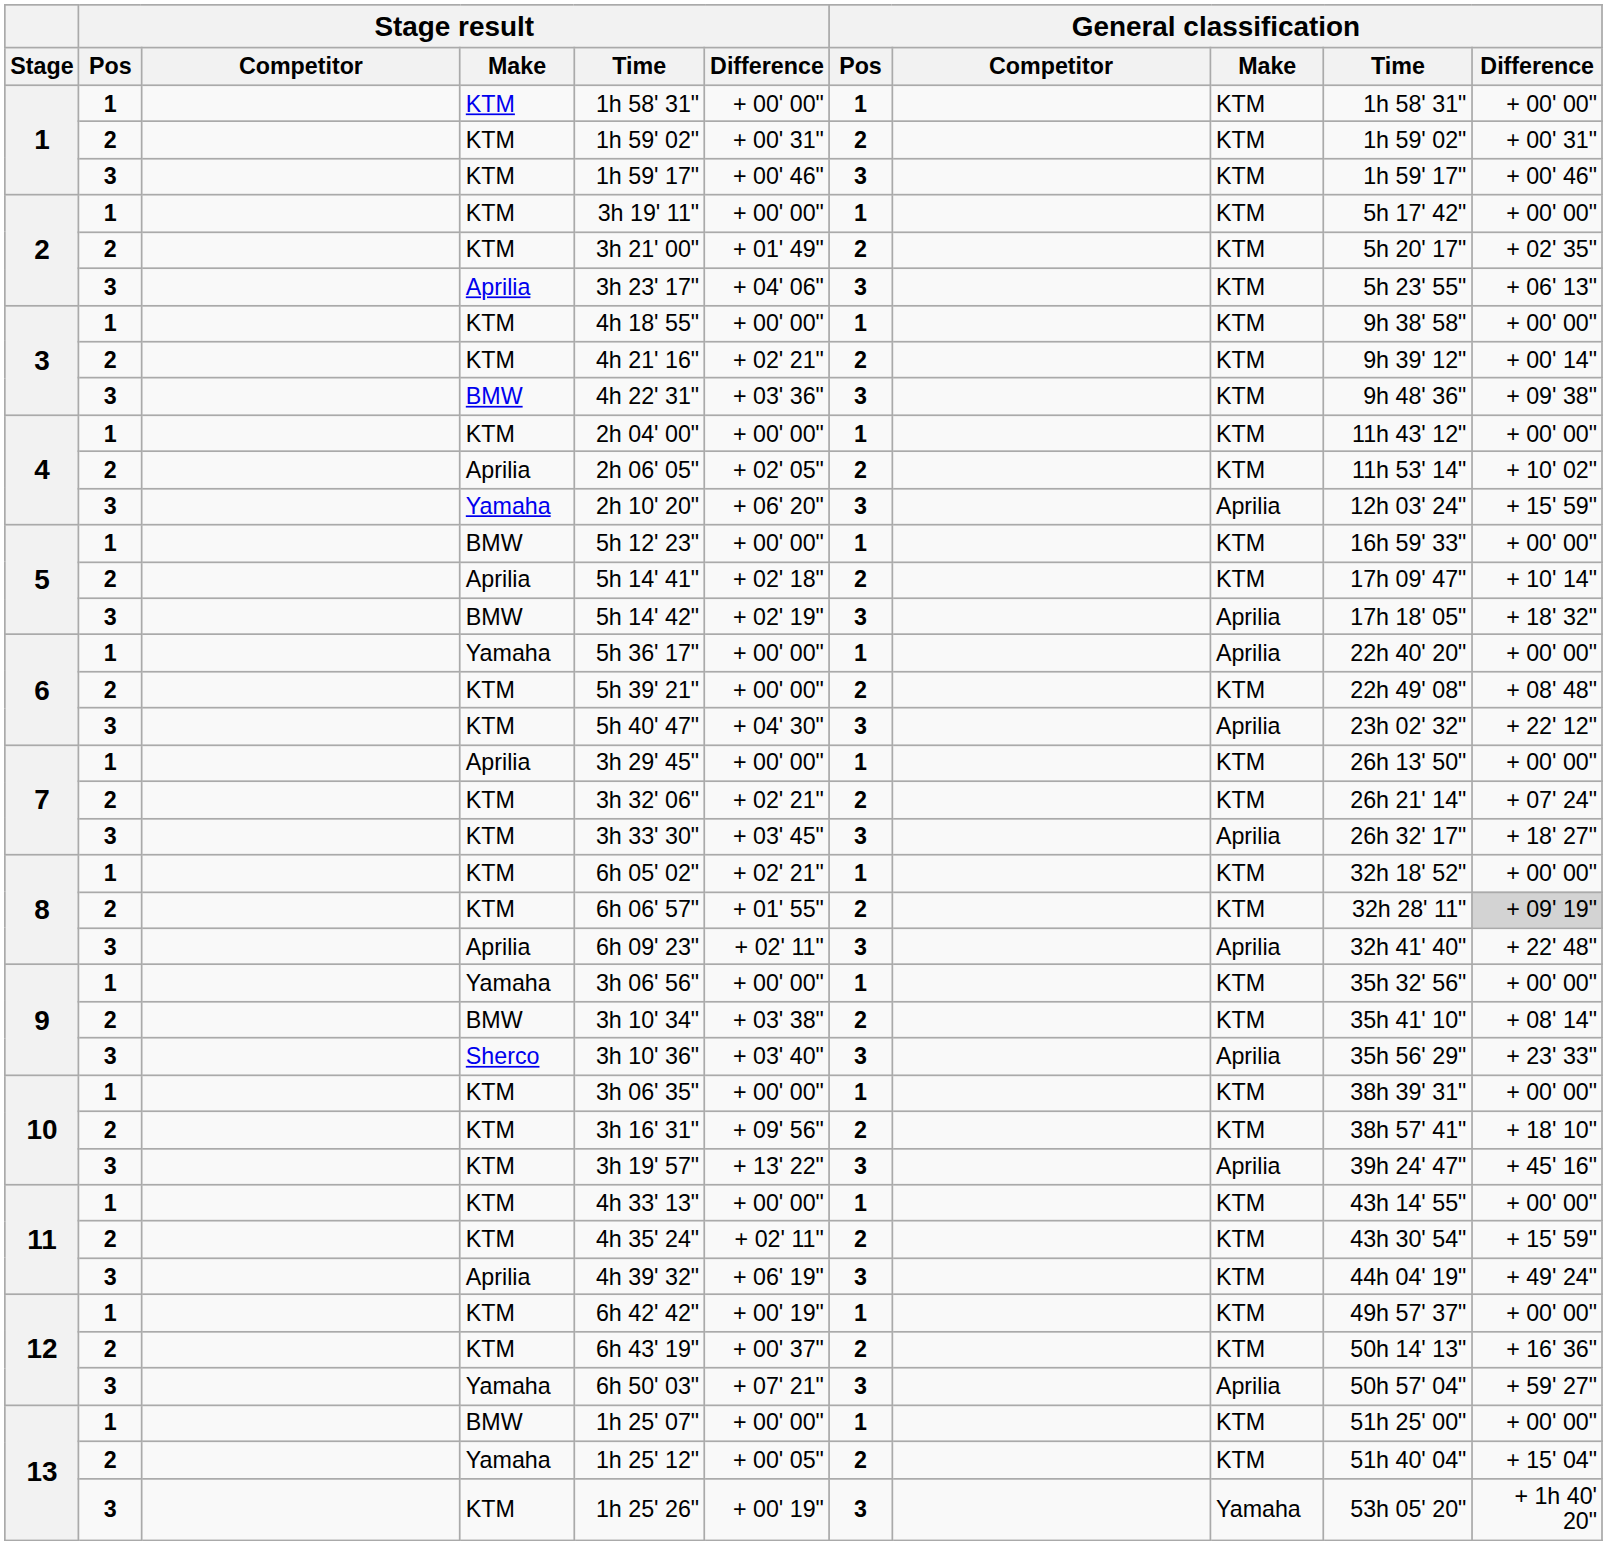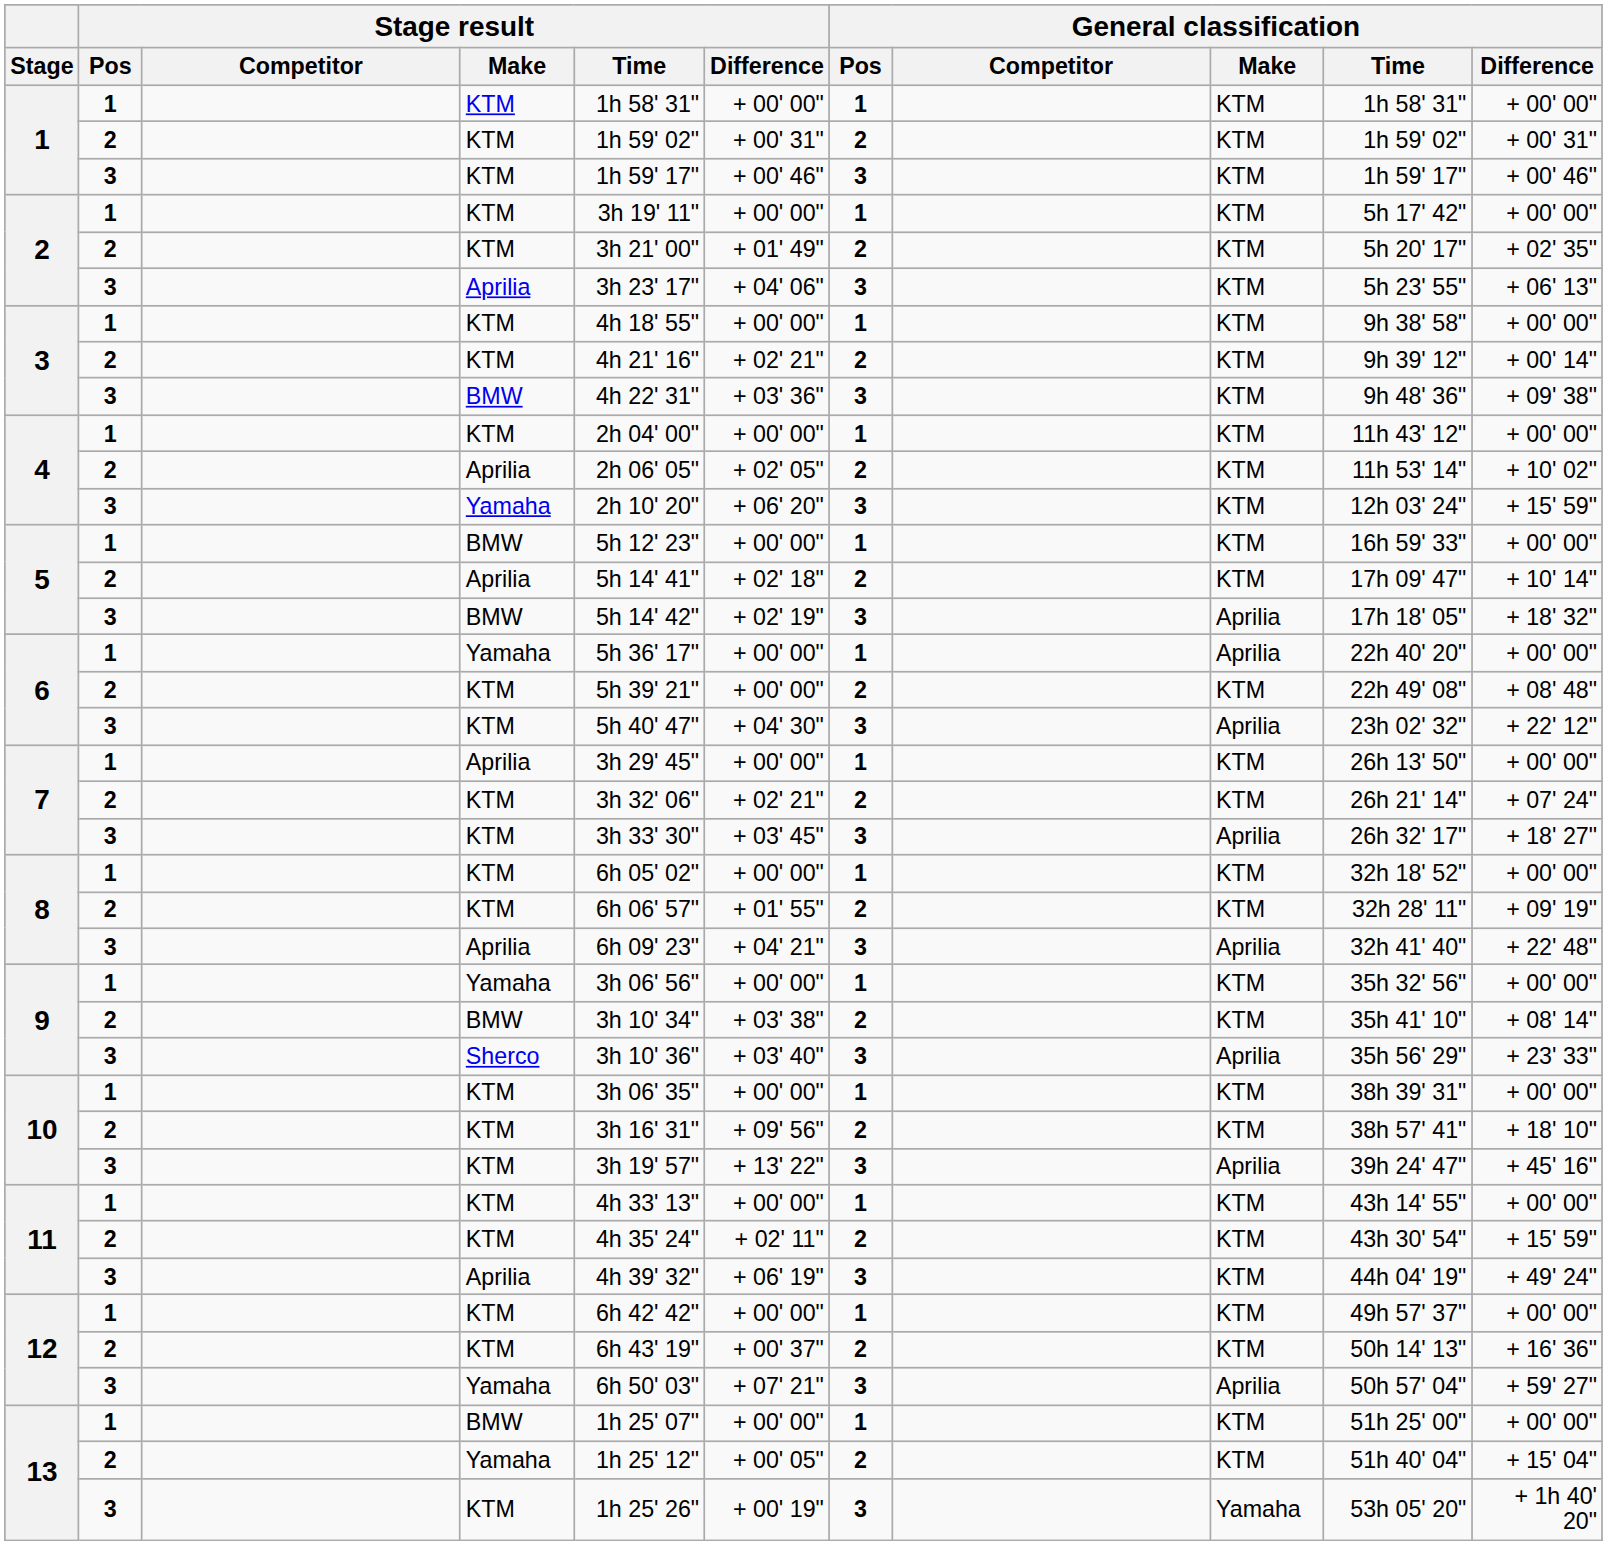 <table class="wikitable" style="font-size:85%;">
 <tr>
 <th></th>
 <th colspan=5><big>Stage result </big></th>
 <th colspan=5><big>General classification</big></th>
 </tr>
 <tr>
 <th width="35px">Stage</th>
 <th width="30px">Pos</th>
 <th width="180px">Competitor</th>
 <th width="60px">Make</th>
 <th width="70px">Time</th>
 <th width="60px">Difference</th>
 <th width="30px">Pos</th>
 <th width="180px">Competitor</th>
 <th width="60px">Make</th>
 <th width="80px">Time</th>
 <th width="70px">Difference</th>
 </tr>
 <tr>
 <th rowspan=3><big>1</big></th>
 <td align="center"><strong>1</strong></td>
 <td></td>
 <td><a href='#'>KTM</a></td>
 <td align="right">1h 58' 31"</td>
 <td align="right">+ 00' 00"</td>
 <td align="center"><strong>1</strong></td>
 <td></td>
 <td>KTM</td>
 <td align="right">1h 58' 31"</td>
 <td align="right">+ 00' 00"</td>
 </tr>
 <tr>
 <td align="center"><strong>2</strong></td>
 <td></td>
 <td>KTM</td>
 <td align="right">1h 59' 02"</td>
 <td align="right">+ 00' 31"</td>
 <td align="center"><strong>2</strong></td>
 <td></td>
 <td>KTM</td>
 <td align="right">1h 59' 02"</td>
 <td align="right">+ 00' 31"</td>
 </tr>
 <tr>
 <td align="center"><strong>3</strong></td>
 <td></td>
 <td>KTM</td>
 <td align="right">1h 59' 17"</td>
 <td align="right">+ 00' 46"</td>
 <td align="center"><strong>3</strong></td>
 <td></td>
 <td>KTM</td>
 <td align="right">1h 59' 17"</td>
 <td align="right">+ 00' 46"</td>
 </tr>
 <tr>
 <th rowspan=3><big>2</big></th>
 <td align="center"><strong>1</strong></td>
 <td></td>
 <td>KTM</td>
 <td align="right">3h 19' 11"</td>
 <td align="right">+ 00' 00"</td>
 <td align="center"><strong>1</strong></td>
 <td></td>
 <td>KTM</td>
 <td align="right">5h 17' 42"</td>
 <td align="right">+ 00' 00"</td>
 </tr>
 <tr>
 <td align="center"><strong>2</strong></td>
 <td></td>
 <td>KTM</td>
 <td align="right">3h 21' 00"</td>
 <td align="right">+ 01' 49"</td>
 <td align="center"><strong>2</strong></td>
 <td></td>
 <td>KTM</td>
 <td align="right">5h 20' 17"</td>
 <td align="right">+ 02' 35"</td>
 </tr>
 <tr>
 <td align="center"><strong>3</strong></td>
 <td></td>
 <td><a href='#'>Aprilia</a></td>
 <td align="right">3h 23' 17"</td>
 <td align="right">+ 04' 06"</td>
 <td align="center"><strong>3</strong></td>
 <td></td>
 <td>KTM</td>
 <td align="right">5h 23' 55"</td>
 <td align="right">+ 06' 13"</td>
 </tr>
 <tr>
 <th rowspan=3><big>3</big></th>
 <td align="center"><strong>1</strong></td>
 <td></td>
 <td>KTM</td>
 <td align="right">4h 18' 55"</td>
 <td align="right">+ 00' 00"</td>
 <td align="center"><strong>1</strong></td>
 <td></td>
 <td>KTM</td>
 <td align="right">9h 38' 58"</td>
 <td align="right">+ 00' 00"</td>
 </tr>
 <tr>
 <td align="center"><strong>2</strong></td>
 <td></td>
 <td>KTM</td>
 <td align="right">4h 21' 16"</td>
 <td align="right">+ 02' 21"</td>
 <td align="center"><strong>2</strong></td>
 <td></td>
 <td>KTM</td>
 <td align="right">9h 39' 12"</td>
 <td align="right">+ 00' 14"</td>
 </tr>
 <tr>
 <td align="center"><strong>3</strong></td>
 <td></td>
 <td><a href='#'>BMW</a></td>
 <td align="right">4h 22' 31"</td>
 <td align="right">+ 03' 36"</td>
 <td align="center"><strong>3</strong></td>
 <td></td>
 <td>KTM</td>
 <td align="right">9h 48' 36"</td>
 <td align="right">+ 09' 38"</td>
 </tr>
 <tr>
 <th rowspan=3><big>4</big></th>
 <td align="center"><strong>1</strong></td>
 <td></td>
 <td>KTM</td>
 <td align="right">2h 04' 00"</td>
 <td align="right">+ 00' 00"</td>
 <td align="center"><strong>1</strong></td>
 <td></td>
 <td>KTM</td>
 <td align="right">11h 43' 12"</td>
 <td align="right">+ 00' 00"</td>
 </tr>
 <tr>
 <td align="center"><strong>2</strong></td>
 <td></td>
 <td>Aprilia</td>
 <td align="right">2h 06' 05"</td>
 <td align="right">+ 02' 05"</td>
 <td align="center"><strong>2</strong></td>
 <td></td>
 <td>KTM</td>
 <td align="right">11h 53' 14"</td>
 <td align="right">+ 10' 02"</td>
 </tr>
 <tr>
 <td align="center"><strong>3</strong></td>
 <td></td>
 <td><a href='#'>Yamaha</a></td>
 <td align="right">2h 10' 20"</td>
 <td align="right">+ 06' 20"</td>
 <td align="center"><strong>3</strong></td>
 <td></td>
-<td>Aprilia</td>
+<td>KTM</td>
 <td align="right">12h 03' 24"</td>
 <td align="right">+ 15' 59"</td>
 </tr>
 <tr>
 <th rowspan=3><big>5</big></th>
 <td align="center"><strong>1</strong></td>
 <td></td>
 <td>BMW</td>
 <td align="right">5h 12' 23"</td>
 <td align="right">+ 00' 00"</td>
 <td align="center"><strong>1</strong></td>
 <td></td>
 <td>KTM</td>
 <td align="right">16h 59' 33"</td>
 <td align="right">+ 00' 00"</td>
 </tr>
 <tr>
 <td align="center"><strong>2</strong></td>
 <td></td>
 <td>Aprilia</td>
 <td align="right">5h 14' 41"</td>
 <td align="right">+ 02' 18"</td>
 <td align="center"><strong>2</strong></td>
 <td></td>
 <td>KTM</td>
 <td align="right">17h 09' 47"</td>
 <td align="right">+ 10' 14"</td>
 </tr>
 <tr>
 <td align="center"><strong>3</strong></td>
 <td></td>
 <td>BMW</td>
 <td align="right">5h 14' 42"</td>
 <td align="right">+ 02' 19"</td>
 <td align="center"><strong>3</strong></td>
 <td></td>
 <td>Aprilia</td>
 <td align="right">17h 18' 05"</td>
 <td align="right">+ 18' 32"</td>
 </tr>
 <tr>
 <th rowspan=3><big>6</big></th>
 <td align="center"><strong>1</strong></td>
 <td></td>
 <td>Yamaha</td>
 <td align="right">5h 36' 17"</td>
 <td align="right">+ 00' 00"</td>
 <td align="center"><strong>1</strong></td>
 <td></td>
 <td>Aprilia</td>
 <td align="right">22h 40' 20"</td>
 <td align="right">+ 00' 00"</td>
 </tr>
 <tr>
 <td align="center"><strong>2</strong></td>
 <td></td>
 <td>KTM</td>
 <td align="right">5h 39' 21"</td>
 <td align="right">+ 00' 00"</td>
 <td align="center"><strong>2</strong></td>
 <td></td>
 <td>KTM</td>
 <td align="right">22h 49' 08"</td>
 <td align="right">+ 08' 48"</td>
 </tr>
 <tr>
 <td align="center"><strong>3</strong></td>
 <td></td>
 <td>KTM</td>
 <td align="right">5h 40' 47"</td>
 <td align="right">+ 04' 30"</td>
 <td align="center"><strong>3</strong></td>
 <td></td>
 <td>Aprilia</td>
 <td align="right">23h 02' 32"</td>
 <td align="right">+ 22' 12"</td>
 </tr>
 <tr>
 <th rowspan=3><big>7</big></th>
 <td align="center"><strong>1</strong></td>
 <td></td>
 <td>Aprilia</td>
 <td align="right">3h 29' 45"</td>
 <td align="right">+ 00' 00"</td>
 <td align="center"><strong>1</strong></td>
 <td></td>
 <td>KTM</td>
 <td align="right">26h 13' 50"</td>
 <td align="right">+ 00' 00"</td>
 </tr>
 <tr>
 <td align="center"><strong>2</strong></td>
 <td></td>
 <td>KTM</td>
 <td align="right">3h 32' 06"</td>
 <td align="right">+ 02' 21"</td>
 <td align="center"><strong>2</strong></td>
 <td></td>
 <td>KTM</td>
 <td align="right">26h 21' 14"</td>
 <td align="right">+ 07' 24"</td>
 </tr>
 <tr>
 <td align="center"><strong>3</strong></td>
 <td></td>
 <td>KTM</td>
 <td align="right">3h 33' 30"</td>
 <td align="right">+ 03' 45"</td>
 <td align="center"><strong>3</strong></td>
 <td></td>
 <td>Aprilia</td>
 <td align="right">26h 32' 17"</td>
 <td align="right">+ 18' 27"</td>
 </tr>
 <tr>
 <th rowspan=3><big>8</big></th>
 <td align="center"><strong>1</strong></td>
 <td></td>
 <td>KTM</td>
 <td align="right">6h 05' 02"</td>
-<td align="right">+ 02' 21"</td>
+<td align="right">+ 00' 00"</td>
 <td align="center"><strong>1</strong></td>
 <td></td>
 <td>KTM</td>
 <td align="right">32h 18' 52"</td>
 <td align="right">+ 00' 00"</td>
 </tr>
 <tr>
 <td align="center"><strong>2</strong></td>
 <td></td>
 <td>KTM</td>
 <td align="right">6h 06' 57"</td>
 <td align="right">+ 01' 55"</td>
 <td align="center"><strong>2</strong></td>
 <td></td>
 <td>KTM</td>
 <td align="right">32h 28' 11"</td>
-<td align="right" style="background: lightgrey;">+ 09' 19"</td>
+<td align="right">+ 09' 19"</td>
 </tr>
 <tr>
 <td align="center"><strong>3</strong></td>
 <td></td>
 <td>Aprilia</td>
 <td align="right">6h 09' 23"</td>
-<td align="right">+ 02' 11"</td>
+<td align="right">+ 04' 21"</td>
 <td align="center"><strong>3</strong></td>
 <td></td>
 <td>Aprilia</td>
 <td align="right">32h 41' 40"</td>
 <td align="right">+ 22' 48"</td>
 </tr>
 <tr>
 <th rowspan=3><big>9</big></th>
 <td align="center"><strong>1</strong></td>
 <td></td>
 <td>Yamaha</td>
 <td align="right">3h 06' 56"</td>
 <td align="right">+ 00' 00"</td>
 <td align="center"><strong>1</strong></td>
 <td></td>
 <td>KTM</td>
 <td align="right">35h 32' 56"</td>
 <td align="right">+ 00' 00"</td>
 </tr>
 <tr>
 <td align="center"><strong>2</strong></td>
 <td></td>
 <td>BMW</td>
 <td align="right">3h 10' 34"</td>
 <td align="right">+ 03' 38"</td>
 <td align="center"><strong>2</strong></td>
 <td></td>
 <td>KTM</td>
 <td align="right">35h 41' 10"</td>
 <td align="right">+ 08' 14"</td>
 </tr>
 <tr>
 <td align="center"><strong>3</strong></td>
 <td></td>
 <td><a href='#'>Sherco</a></td>
 <td align="right">3h 10' 36"</td>
 <td align="right">+ 03' 40"</td>
 <td align="center"><strong>3</strong></td>
 <td></td>
 <td>Aprilia</td>
 <td align="right">35h 56' 29"</td>
 <td align="right">+ 23' 33"</td>
 </tr>
 <tr>
 <th rowspan=3><big>10</big></th>
 <td align="center"><strong>1</strong></td>
 <td></td>
 <td>KTM</td>
 <td align="right">3h 06' 35"</td>
 <td align="right">+ 00' 00"</td>
 <td align="center"><strong>1</strong></td>
 <td></td>
 <td>KTM</td>
 <td align="right">38h 39' 31"</td>
 <td align="right">+ 00' 00"</td>
 </tr>
 <tr>
 <td align="center"><strong>2</strong></td>
 <td></td>
 <td>KTM</td>
 <td align="right">3h 16' 31"</td>
 <td align="right">+ 09' 56"</td>
 <td align="center"><strong>2</strong></td>
 <td></td>
 <td>KTM</td>
 <td align="right">38h 57' 41"</td>
 <td align="right">+ 18' 10"</td>
 </tr>
 <tr>
 <td align="center"><strong>3</strong></td>
 <td></td>
 <td>KTM</td>
 <td align="right">3h 19' 57"</td>
 <td align="right">+ 13' 22"</td>
 <td align="center"><strong>3</strong></td>
 <td></td>
 <td>Aprilia</td>
 <td align="right">39h 24' 47"</td>
 <td align="right">+ 45' 16"</td>
 </tr>
 <tr>
 <th rowspan=3><big>11</big></th>
 <td align="center"><strong>1</strong></td>
 <td></td>
 <td>KTM</td>
 <td align="right">4h 33' 13"</td>
 <td align="right">+ 00' 00"</td>
 <td align="center"><strong>1</strong></td>
 <td></td>
 <td>KTM</td>
 <td align="right">43h 14' 55"</td>
 <td align="right">+ 00' 00"</td>
 </tr>
 <tr>
 <td align="center"><strong>2</strong></td>
 <td></td>
 <td>KTM</td>
 <td align="right">4h 35' 24"</td>
 <td align="right">+ 02' 11"</td>
 <td align="center"><strong>2</strong></td>
 <td></td>
 <td>KTM</td>
 <td align="right">43h 30' 54"</td>
 <td align="right">+ 15' 59"</td>
 </tr>
 <tr>
 <td align="center"><strong>3</strong></td>
 <td></td>
 <td>Aprilia</td>
 <td align="right">4h 39' 32"</td>
 <td align="right">+ 06' 19"</td>
 <td align="center"><strong>3</strong></td>
 <td></td>
 <td>KTM</td>
 <td align="right">44h 04' 19"</td>
 <td align="right">+ 49' 24"</td>
 </tr>
 <tr>
 <th rowspan=3><big>12</big></th>
 <td align="center"><strong>1</strong></td>
 <td></td>
 <td>KTM</td>
 <td align="right">6h 42' 42"</td>
-<td align="right">+ 00' 19"</td>
+<td align="right">+ 00' 00"</td>
 <td align="center"><strong>1</strong></td>
 <td></td>
 <td>KTM</td>
 <td align="right">49h 57' 37"</td>
 <td align="right">+ 00' 00"</td>
 </tr>
 <tr>
 <td align="center"><strong>2</strong></td>
 <td></td>
 <td>KTM</td>
 <td align="right">6h 43' 19"</td>
 <td align="right">+ 00' 37"</td>
 <td align="center"><strong>2</strong></td>
 <td></td>
 <td>KTM</td>
 <td align="right">50h 14' 13"</td>
 <td align="right">+ 16' 36"</td>
 </tr>
 <tr>
 <td align="center"><strong>3</strong></td>
 <td></td>
 <td>Yamaha</td>
 <td align="right">6h 50' 03"</td>
 <td align="right">+ 07' 21"</td>
 <td align="center"><strong>3</strong></td>
 <td></td>
 <td>Aprilia</td>
 <td align="right">50h 57' 04"</td>
 <td align="right">+ 59' 27"</td>
 </tr>
 <tr>
 <th rowspan=3><big>13</big></th>
 <td align="center"><strong>1</strong></td>
 <td></td>
 <td>BMW</td>
 <td align="right">1h 25' 07"</td>
 <td align="right">+ 00' 00"</td>
 <td align="center"><strong>1</strong></td>
 <td></td>
 <td>KTM</td>
 <td align="right">51h 25' 00"</td>
 <td align="right">+ 00' 00"</td>
 </tr>
 <tr>
 <td align="center"><strong>2</strong></td>
 <td></td>
 <td>Yamaha</td>
 <td align="right">1h 25' 12"</td>
 <td align="right">+ 00' 05"</td>
 <td align="center"><strong>2</strong></td>
 <td></td>
 <td>KTM</td>
 <td align="right">51h 40' 04"</td>
 <td align="right">+ 15' 04"</td>
 </tr>
 <tr>
 <td align="center"><strong>3</strong></td>
 <td></td>
 <td>KTM</td>
 <td align="right">1h 25' 26"</td>
 <td align="right">+ 00' 19"</td>
 <td align="center"><strong>3</strong></td>
 <td></td>
 <td>Yamaha</td>
 <td align="right">53h 05' 20"</td>
 <td align="right">+ 1h 40' 20"</td>
 </tr>
 </table>
